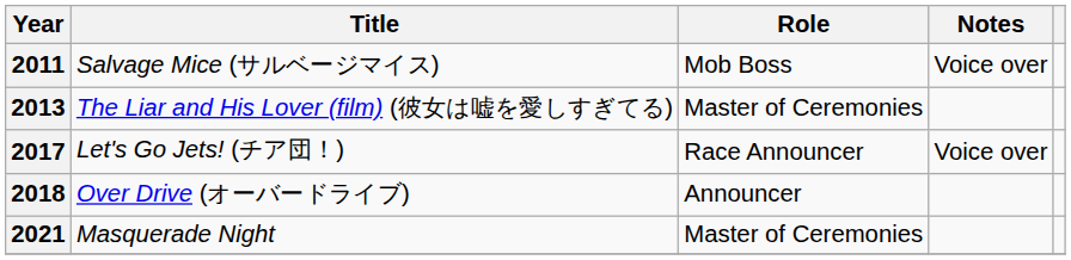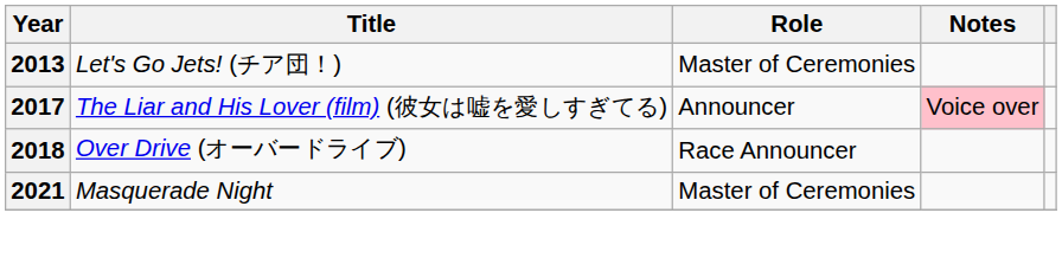 <table class="wikitable plainrowheaders sortable">
 <tr>
 <th>Year</th>
 <th>Title</th>
 <th>Role</th>
 <th>Notes</th>
 <th class="unsortable"></th>
 </tr>
 <tr>
-<th scope="row">2011</th>
-<td><em>Salvage Mice</em> (サルベージマイス)</td>
-<td>Mob Boss</td>
-<td>Voice over</td>
-<td style="text-align:center;"></td>
-</tr>
-<tr>
 <th scope="row">2013</th>
-<td><em><a href='#'>The Liar and His Lover (film)</a></em> (彼女は嘘を愛しすぎてる)</td>
+<td><em>Let's Go Jets!</em> (チア団！)</td>
 <td>Master of Ceremonies</td>
 <td></td>
 <td style="text-align:center;"></td>
 </tr>
 <tr>
 <th scope="row">2017</th>
-<td><em>Let's Go Jets!</em> (チア団！)</td>
-<td>Race Announcer</td>
-<td>Voice over</td>
+<td><em><a href='#'>The Liar and His Lover (film)</a></em> (彼女は嘘を愛しすぎてる)</td>
+<td>Announcer</td>
+<td style="background: pink;">Voice over</td>
 <td style="text-align:center;"></td>
 </tr>
 <tr>
 <th scope="row">2018</th>
 <td><em><a href='#'>Over Drive</a></em> (オーバードライブ)</td>
-<td>Announcer</td>
+<td>Race Announcer</td>
 <td></td>
 <td style="text-align:center;"></td>
 </tr>
 <tr>
 <th scope="row">2021</th>
 <td><em>Masquerade Night</em></td>
 <td>Master of Ceremonies</td>
 <td></td>
 <td style="text-align:center;"></td>
 </tr>
 <tr>
 </tr>
 </table>
